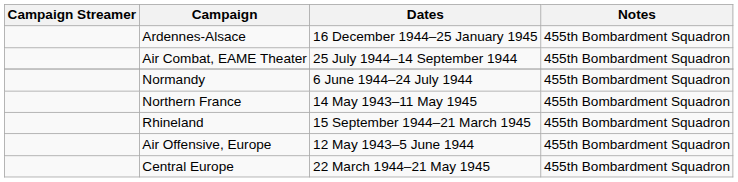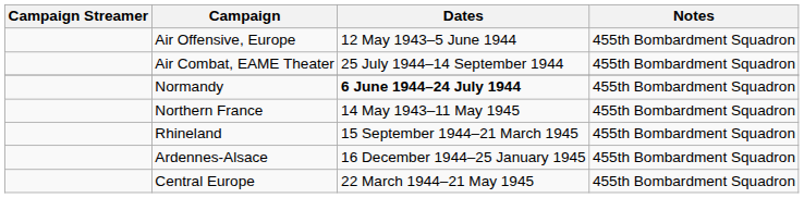 <table class="wikitable">
 <tr style="background:#efefef;">
 <th>Campaign Streamer</th>
 <th>Campaign</th>
 <th>Dates</th>
 <th>Notes</th>
 </tr>
 <tr>
 <td></td>
-<td>Ardennes-Alsace</td>
-<td>16 December 1944–25 January 1945</td>
+<td>Air Offensive, Europe</td>
+<td>12 May 1943–5 June 1944</td>
 <td>455th Bombardment Squadron</td>
 </tr>
 <tr>
 <td></td>
 <td>Air Combat, EAME Theater</td>
 <td>25 July 1944–14 September 1944</td>
 <td>455th Bombardment Squadron</td>
 </tr>
 <tr>
 </tr>
 <tr>
 <td></td>
 <td>Normandy</td>
-<td>6 June 1944–24 July 1944</td>
+<td><strong>6 June 1944–24 July 1944</strong></td>
 <td>455th Bombardment Squadron</td>
 </tr>
 <tr>
 <td></td>
 <td>Northern France</td>
 <td>14 May 1943–11 May 1945</td>
 <td>455th Bombardment Squadron</td>
 </tr>
 <tr>
 <td></td>
 <td>Rhineland</td>
 <td>15 September 1944–21 March 1945</td>
 <td>455th Bombardment Squadron</td>
 </tr>
 <tr>
 <td></td>
-<td>Air Offensive, Europe</td>
-<td>12 May 1943–5 June 1944</td>
+<td>Ardennes-Alsace</td>
+<td>16 December 1944–25 January 1945</td>
 <td>455th Bombardment Squadron</td>
 </tr>
 <tr>
 <td></td>
 <td>Central Europe</td>
 <td>22 March 1944–21 May 1945</td>
 <td>455th Bombardment Squadron</td>
 </tr>
 </table>
